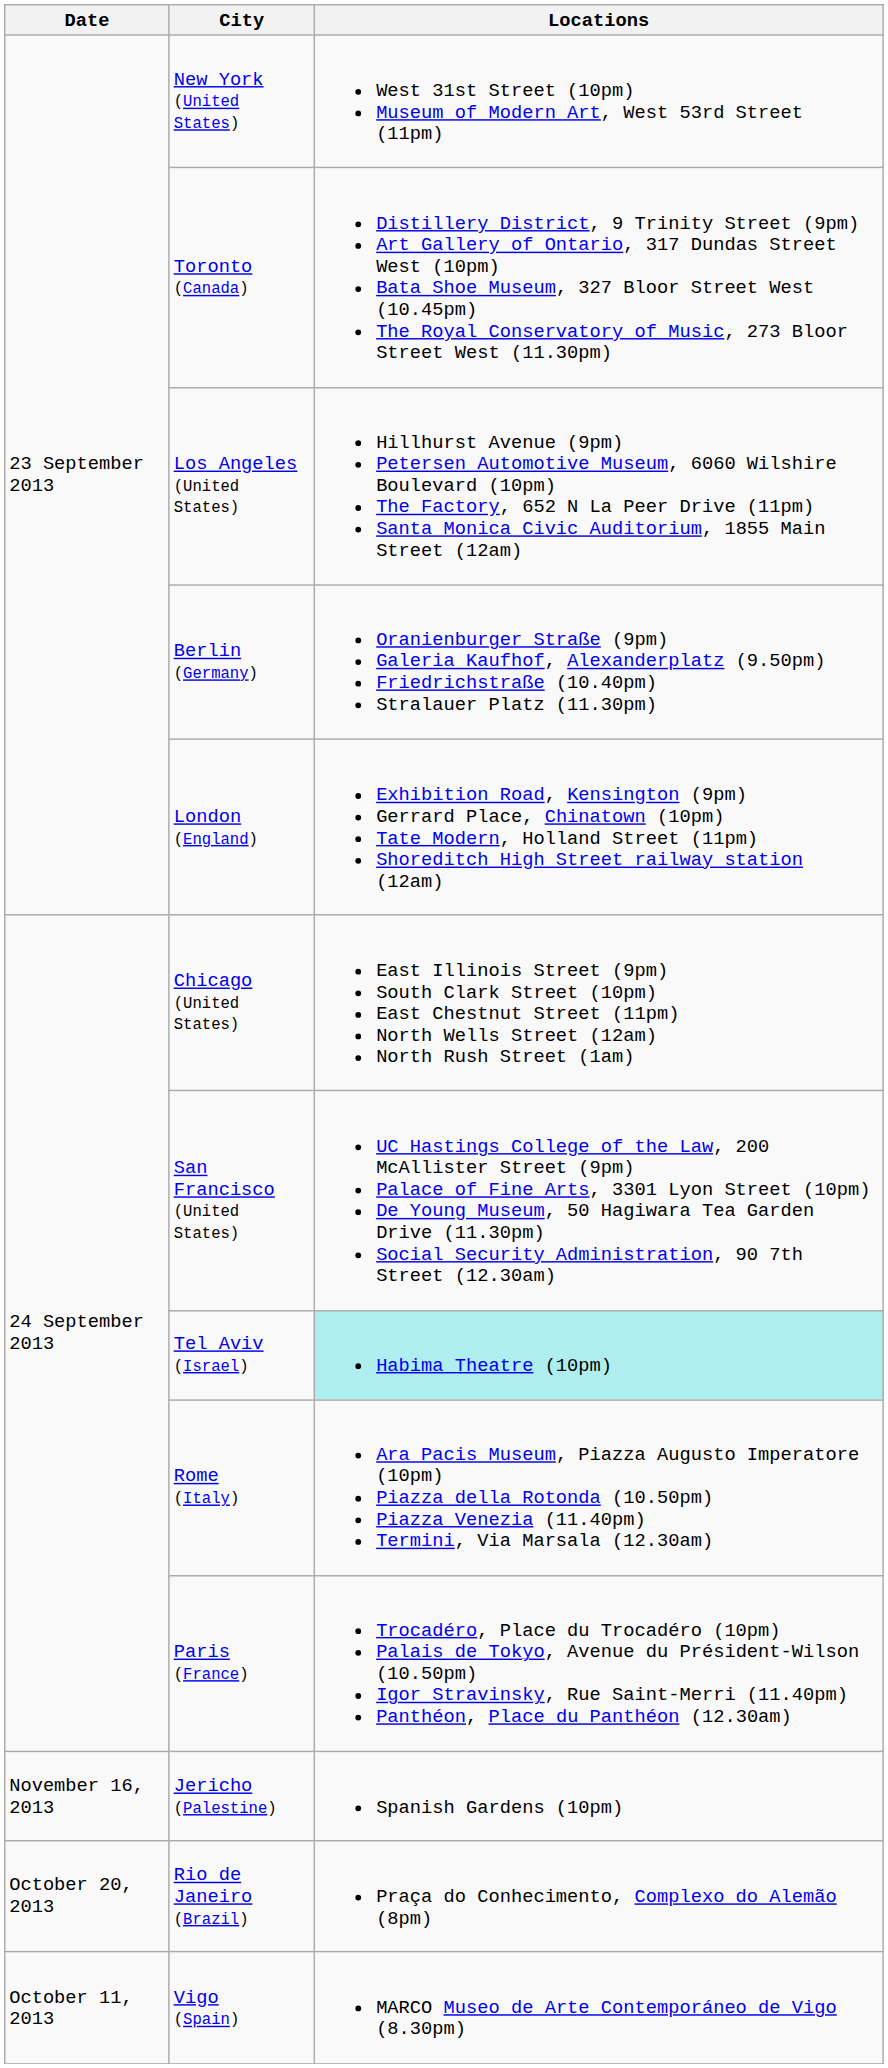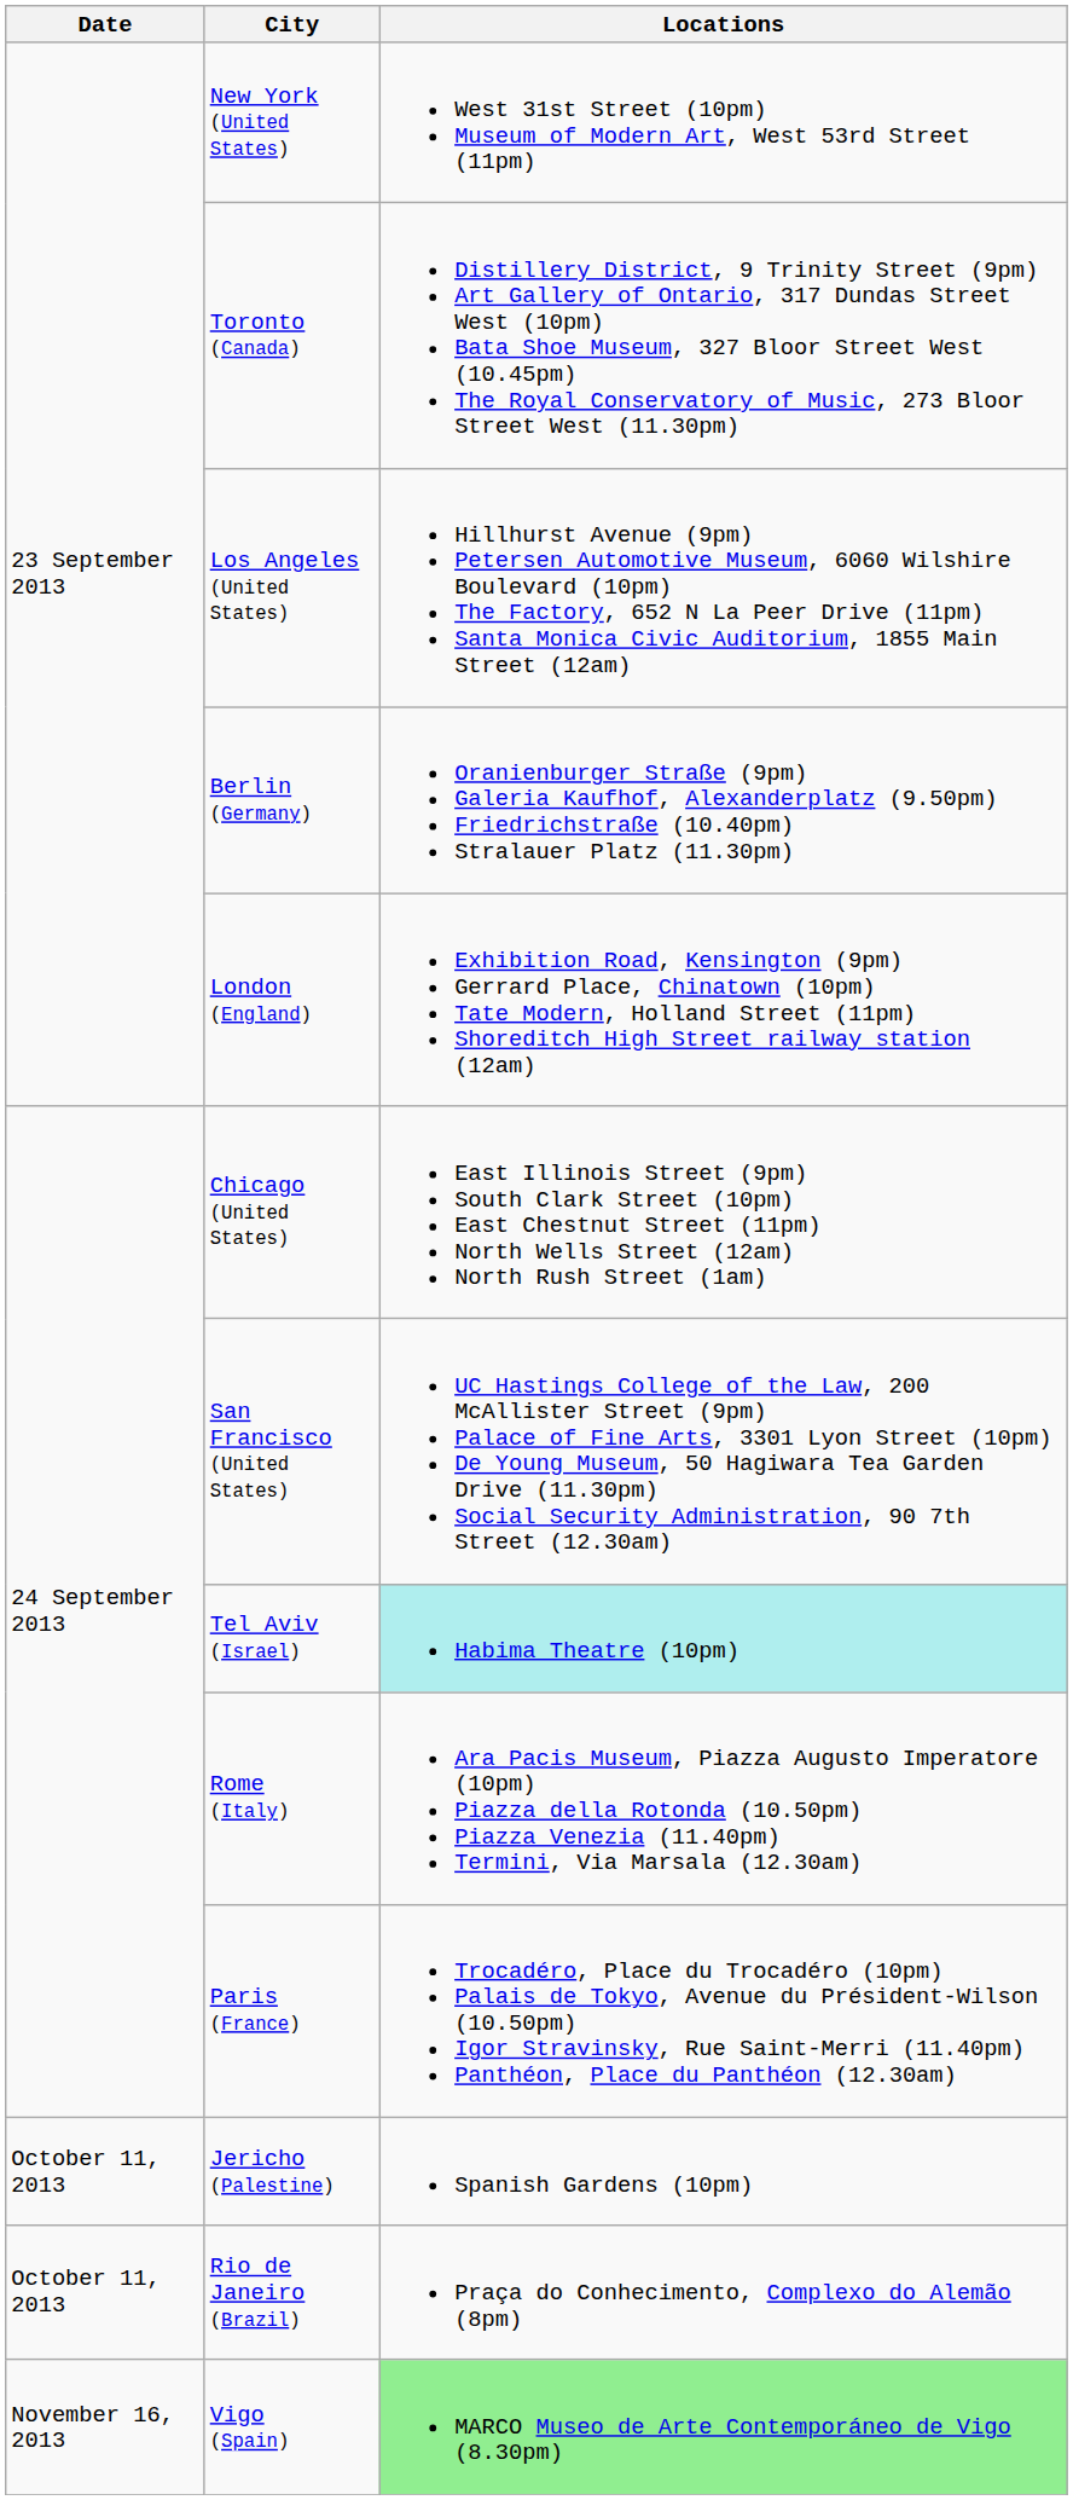 <table class="wikitable">
 <tr>
 <th align="center">Date</th>
 <th align="center">City</th>
 <th align="center">Locations</th>
 </tr>
 <tr>
 <td align="left" rowspan="5">23 September 2013</td>
 <td align="left"><a href='#'>New York</a><br><small>(<a href='#'>United States</a>)</small></td>
 <td align="left"><br><ul><li>West 31st Street (10pm)</li><li><a href='#'>Museum of Modern Art</a>, West 53rd Street (11pm)</li></ul></td>
 </tr>
 <tr>
 <td align="left"><a href='#'>Toronto</a><br><small>(<a href='#'>Canada</a>)</small></td>
 <td align="left"><br><ul><li><a href='#'>Distillery District</a>, 9 Trinity Street (9pm)</li><li><a href='#'>Art Gallery of Ontario</a>, 317 Dundas Street West (10pm)</li><li><a href='#'>Bata Shoe Museum</a>, 327 Bloor Street West (10.45pm)</li><li><a href='#'>The Royal Conservatory of Music</a>, 273 Bloor Street West (11.30pm)</li></ul></td>
 </tr>
 <tr>
 <td align="left"><a href='#'>Los Angeles</a><br><small>(United States)</small></td>
 <td align="left"><br><ul><li>Hillhurst Avenue (9pm)</li><li><a href='#'>Petersen Automotive Museum</a>, 6060 Wilshire Boulevard (10pm)</li><li><a href='#'>The Factory</a>, 652 N La Peer Drive (11pm)</li><li><a href='#'>Santa Monica Civic Auditorium</a>, 1855 Main Street (12am)</li></ul></td>
 </tr>
 <tr>
 <td align="left"><a href='#'>Berlin</a><br><small>(<a href='#'>Germany</a>)</small></td>
 <td align="left"><br><ul><li><a href='#'>Oranienburger Straße</a> (9pm)</li><li><a href='#'>Galeria Kaufhof</a>, <a href='#'>Alexanderplatz</a> (9.50pm)</li><li><a href='#'>Friedrichstraße</a> (10.40pm)</li><li>Stralauer Platz (11.30pm)</li></ul></td>
 </tr>
 <tr>
 <td align="left"><a href='#'>London</a><br><small>(<a href='#'>England</a>)</small></td>
 <td align="left"><br><ul><li><a href='#'>Exhibition Road</a>, <a href='#'>Kensington</a> (9pm)</li><li>Gerrard Place, <a href='#'>Chinatown</a> (10pm)</li><li><a href='#'>Tate Modern</a>, Holland Street (11pm)</li><li><a href='#'>Shoreditch High Street railway station</a> (12am)</li></ul></td>
 </tr>
 <tr>
 <td align="left" rowspan="5">24 September 2013</td>
 <td align="left"><a href='#'>Chicago</a><br><small>(United States)</small></td>
 <td align="left"><br><ul><li>East Illinois Street (9pm)</li><li>South Clark Street (10pm)</li><li>East Chestnut Street (11pm)</li><li>North Wells Street (12am)</li><li>North Rush Street (1am)</li></ul></td>
 </tr>
 <tr>
 <td align="left"><a href='#'>San Francisco</a><br><small>(United States)</small></td>
 <td align="left"><br><ul><li><a href='#'>UC Hastings College of the Law</a>, 200 McAllister Street (9pm)</li><li><a href='#'>Palace of Fine Arts</a>, 3301 Lyon Street (10pm)</li><li><a href='#'>De Young Museum</a>, 50 Hagiwara Tea Garden Drive (11.30pm)</li><li><a href='#'>Social Security Administration</a>, 90 7th Street (12.30am)</li></ul></td>
 </tr>
 <tr>
 <td align="left"><a href='#'>Tel Aviv</a><br><small>(<a href='#'>Israel</a>)</small></td>
 <td align="left" style="background: paleturquoise;"><br><ul><li><a href='#'>Habima Theatre</a> (10pm)</li></ul></td>
 </tr>
 <tr>
 <td align="left"><a href='#'>Rome</a><br><small>(<a href='#'>Italy</a>)</small></td>
 <td align="left"><br><ul><li><a href='#'>Ara Pacis Museum</a>, Piazza Augusto Imperatore (10pm)</li><li><a href='#'>Piazza della Rotonda</a> (10.50pm)</li><li><a href='#'>Piazza Venezia</a> (11.40pm)</li><li><a href='#'>Termini</a>, Via Marsala (12.30am)</li></ul></td>
 </tr>
 <tr>
 <td align="left"><a href='#'>Paris</a><br><small>(<a href='#'>France</a>)</small></td>
 <td align="left"><br><ul><li><a href='#'>Trocadéro</a>, Place du Trocadéro (10pm)</li><li><a href='#'>Palais de Tokyo</a>, Avenue du Président-Wilson (10.50pm)</li><li><a href='#'>Igor Stravinsky</a>, Rue Saint-Merri (11.40pm)</li><li><a href='#'>Panthéon</a>, <a href='#'>Place du Panthéon</a> (12.30am)</li></ul></td>
 </tr>
 <tr>
-<td align="left">November 16, 2013</td>
+<td align="left">October 11, 2013</td>
 <td align="left"><a href='#'>Jericho</a><br><small>(<a href='#'>Palestine</a>)</small></td>
 <td align="left"><br><ul><li>Spanish Gardens (10pm)</li></ul></td>
 </tr>
 <tr>
-<td align="left">October 20, 2013</td>
+<td align="left">October 11, 2013</td>
 <td align="left"><a href='#'>Rio de Janeiro</a><br><small>(<a href='#'>Brazil</a>)</small></td>
 <td align="left"><br><ul><li>Praça do Conhecimento, <a href='#'>Complexo do Alemão</a> (8pm)</li></ul></td>
 </tr>
 <tr>
-<td align="left">October 11, 2013</td>
+<td align="left">November 16, 2013</td>
 <td align="left"><a href='#'>Vigo</a><br><small>(<a href='#'>Spain</a>)</small></td>
-<td align="left"><br><ul><li>MARCO <a href='#'>Museo de Arte Contemporáneo de Vigo</a> (8.30pm)</li></ul></td>
+<td align="left" style="background: lightgreen;"><br><ul><li>MARCO <a href='#'>Museo de Arte Contemporáneo de Vigo</a> (8.30pm)</li></ul></td>
 </tr>
 </table>
